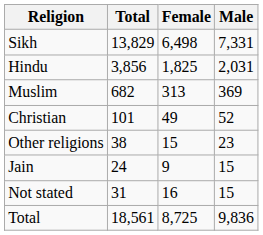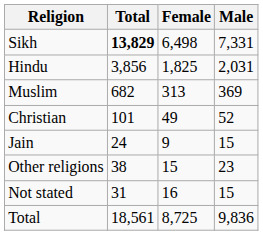 <table class="wikitable sortable">
 <tr>
 <th>Religion</th>
 <th>Total</th>
 <th>Female</th>
 <th>Male</th>
 </tr>
 <tr>
 <td>Sikh</td>
-<td>13,829</td>
+<td><strong>13,829</strong></td>
 <td>6,498</td>
 <td>7,331</td>
 </tr>
 <tr>
 <td>Hindu</td>
 <td>3,856</td>
 <td>1,825</td>
 <td>2,031</td>
 </tr>
 <tr>
 <td>Muslim</td>
 <td>682</td>
 <td>313</td>
 <td>369</td>
 </tr>
 <tr>
 <td>Christian</td>
 <td>101</td>
 <td>49</td>
 <td>52</td>
 </tr>
 <tr>
+<td>Jain</td>
+<td>24</td>
+<td>9</td>
+<td>15</td>
+</tr>
+<tr>
 <td>Other religions</td>
 <td>38</td>
 <td>15</td>
 <td>23</td>
-</tr>
-<tr>
-<td>Jain</td>
-<td>24</td>
-<td>9</td>
-<td>15</td>
 </tr>
 <tr>
 <td>Not stated</td>
 <td>31</td>
 <td>16</td>
 <td>15</td>
 </tr>
 <tr>
 <td>Total</td>
 <td>18,561</td>
 <td>8,725</td>
 <td>9,836</td>
 </tr>
 </table>
